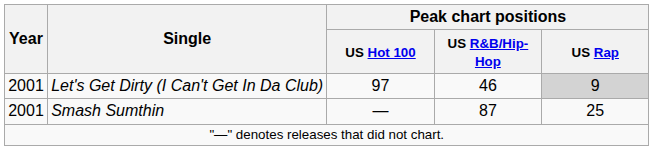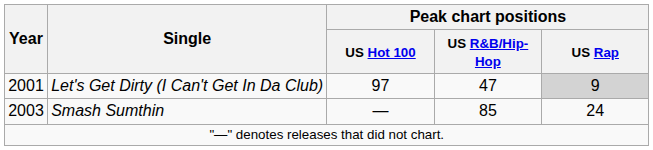 <table class="wikitable">
 <tr>
 <th rowspan="2">Year</th>
 <th rowspan="2">Single</th>
 <th colspan="4">Peak chart positions</th>
 </tr>
 <tr>
 <th width="100"><small>US <a href='#'>Hot 100</a></small></th>
 <th width="100"><small>US <a href='#'>R&B/Hip-Hop</a></small></th>
 <th width="100"><small>US <a href='#'>Rap</a></small></th>
 </tr>
 <tr>
 <td align="center">2001</td>
 <td align="left"><em>Let's Get Dirty (I Can't Get In Da Club)</em></td>
 <td align="center">97</td>
-<td align="center">46</td>
+<td align="center">47</td>
 <td align="center" style="background: lightgrey;">9</td>
 </tr>
 <tr>
-<td align="center">2001</td>
+<td align="center">2003</td>
 <td align="left"><em>Smash Sumthin</em></td>
 <td align="center">—</td>
-<td align="center">87</td>
-<td align="center">25</td>
+<td align="center">85</td>
+<td align="center">24</td>
 </tr>
 <tr>
 <td colspan="6" style="text-align:center; font-size:10pt;">"—" denotes releases that did not chart.</td>
 </tr>
 </table>
